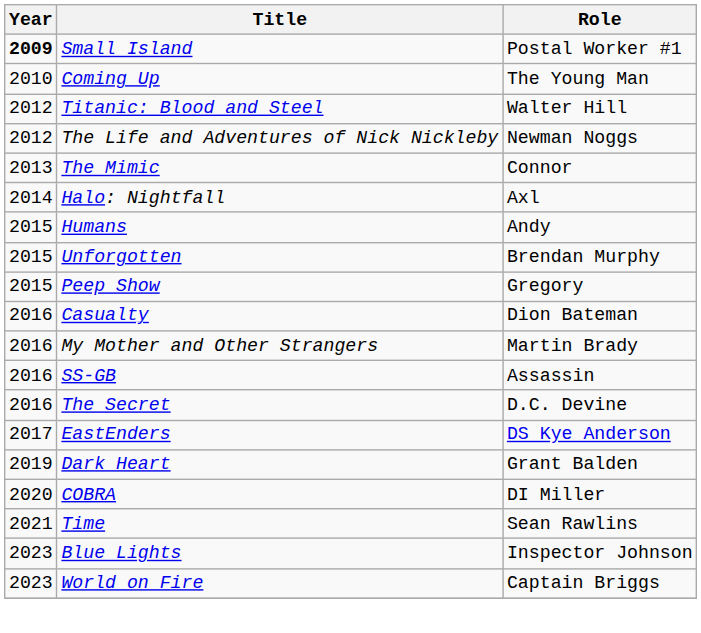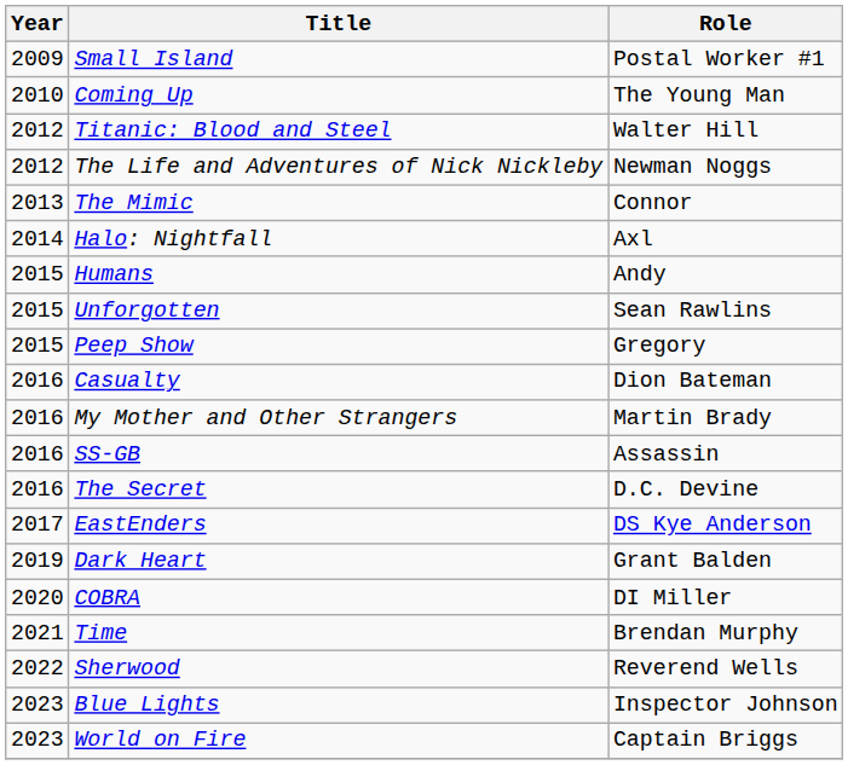 <table class="wikitable sortable">
 <tr>
 <th>Year</th>
 <th>Title</th>
 <th>Role</th>
 </tr>
 <tr>
-<td><strong>2009</strong></td>
+<td>2009</td>
 <td><em><a href='#'>Small Island</a></em></td>
 <td>Postal Worker #1</td>
 </tr>
 <tr>
 <td>2010</td>
 <td><em><a href='#'>Coming Up</a></em></td>
 <td>The Young Man</td>
 </tr>
 <tr>
 <td>2012</td>
 <td><em><a href='#'>Titanic: Blood and Steel</a></em></td>
 <td>Walter Hill</td>
 </tr>
 <tr>
 <td>2012</td>
 <td><em>The Life and Adventures of Nick Nickleby</em></td>
 <td>Newman Noggs</td>
 </tr>
 <tr>
 <td>2013</td>
 <td><em><a href='#'>The Mimic</a></em></td>
 <td>Connor</td>
 </tr>
 <tr>
 <td>2014</td>
 <td><em><a href='#'>Halo</a>: Nightfall</em></td>
 <td>Axl</td>
 </tr>
 <tr>
 <td>2015</td>
 <td><em><a href='#'>Humans</a></em></td>
 <td>Andy</td>
 </tr>
 <tr>
 <td>2015</td>
 <td><em><a href='#'>Unforgotten</a></em></td>
-<td>Brendan Murphy</td>
+<td>Sean Rawlins</td>
 </tr>
 <tr>
 <td>2015</td>
 <td><em><a href='#'>Peep Show</a></em></td>
 <td>Gregory</td>
 </tr>
 <tr>
 <td>2016</td>
 <td><em><a href='#'>Casualty</a></em></td>
 <td>Dion Bateman</td>
 </tr>
 <tr>
 <td>2016</td>
 <td><em>My Mother and Other Strangers</em></td>
 <td>Martin Brady</td>
 </tr>
 <tr>
 <td>2016</td>
 <td><em><a href='#'>SS-GB</a></em></td>
 <td>Assassin</td>
 </tr>
 <tr>
 <td>2016</td>
 <td><em><a href='#'>The Secret</a></em></td>
 <td>D.C. Devine</td>
 </tr>
 <tr>
 <td>2017</td>
 <td><em><a href='#'>EastEnders</a></em></td>
 <td><a href='#'>DS Kye Anderson</a></td>
 </tr>
 <tr>
 <td>2019</td>
 <td><em><a href='#'>Dark Heart</a></em></td>
 <td>Grant Balden</td>
 </tr>
 <tr>
 <td>2020</td>
 <td><em><a href='#'>COBRA</a></em></td>
 <td>DI Miller</td>
 </tr>
 <tr>
 <td>2021</td>
 <td><em><a href='#'>Time</a></em></td>
-<td>Sean Rawlins</td>
+<td>Brendan Murphy</td>
+</tr>
+<tr>
+<td>2022</td>
+<td><em><a href='#'>Sherwood</a></em></td>
+<td>Reverend Wells</td>
 </tr>
 <tr>
 <td>2023</td>
 <td><em><a href='#'>Blue Lights</a></em></td>
 <td>Inspector Johnson</td>
 </tr>
 <tr>
 <td>2023</td>
 <td><em><a href='#'>World on Fire</a></em></td>
 <td>Captain Briggs</td>
 </tr>
 <tr>
 </tr>
 </table>
